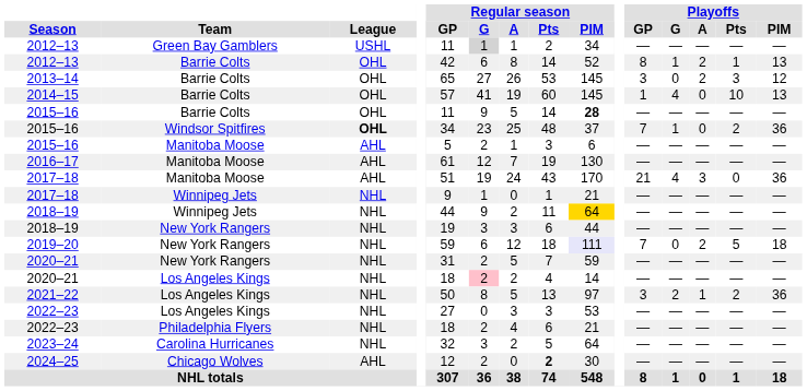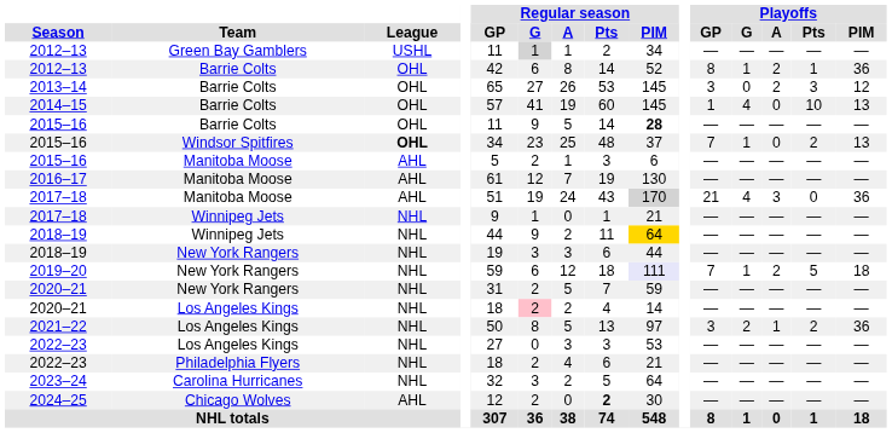 <table border="0" cellpadding="1" cellspacing="0" style="text-align:center; width:60em;">
 <tr bgcolor="#e0e0e0">
 <th colspan="3" bgcolor="#ffffff"> </th>
 <th rowspan="99" bgcolor="#ffffff"> </th>
 <th colspan="5"><a href='#'>Regular season</a></th>
 <th rowspan="99" bgcolor="#ffffff"> </th>
 <th colspan="5"><a href='#'>Playoffs</a></th>
 </tr>
 <tr bgcolor="#e0e0e0">
 <th><a href='#'>Season</a></th>
 <th>Team</th>
 <th>League</th>
 <th>GP</th>
 <th><a href='#'>G</a></th>
 <th><a href='#'>A</a></th>
 <th><a href='#'>Pts</a></th>
 <th><a href='#'>PIM</a></th>
 <th>GP</th>
 <th>G</th>
 <th>A</th>
 <th>Pts</th>
 <th>PIM</th>
 </tr>
 <tr>
 <td><a href='#'>2012–13</a></td>
 <td><a href='#'>Green Bay Gamblers</a></td>
 <td><a href='#'>USHL</a></td>
 <td>11</td>
 <td style="background: lightgrey;">1</td>
 <td>1</td>
 <td>2</td>
 <td>34</td>
 <td>—</td>
 <td>—</td>
 <td>—</td>
 <td>—</td>
 <td>—</td>
 </tr>
 <tr bgcolor="#f0f0f0">
 <td><a href='#'>2012–13</a></td>
 <td><a href='#'>Barrie Colts</a></td>
 <td><a href='#'>OHL</a></td>
 <td>42</td>
 <td>6</td>
 <td>8</td>
 <td>14</td>
 <td>52</td>
 <td>8</td>
 <td>1</td>
 <td>2</td>
 <td>1</td>
-<td>13</td>
+<td>36</td>
 </tr>
 <tr>
 <td><a href='#'>2013–14</a></td>
 <td>Barrie Colts</td>
 <td>OHL</td>
 <td>65</td>
 <td>27</td>
 <td>26</td>
 <td>53</td>
 <td>145</td>
 <td>3</td>
 <td>0</td>
 <td>2</td>
 <td>3</td>
 <td>12</td>
 </tr>
 <tr bgcolor="#f0f0f0">
 <td><a href='#'>2014–15</a></td>
 <td>Barrie Colts</td>
 <td>OHL</td>
 <td>57</td>
 <td>41</td>
 <td>19</td>
 <td>60</td>
 <td>145</td>
 <td>1</td>
 <td>4</td>
 <td>0</td>
 <td>10</td>
 <td>13</td>
 </tr>
 <tr>
 <td><a href='#'>2015–16</a></td>
 <td>Barrie Colts</td>
 <td>OHL</td>
 <td>11</td>
 <td>9</td>
 <td>5</td>
 <td>14</td>
 <td><strong>28</strong></td>
 <td>—</td>
 <td>—</td>
 <td>—</td>
 <td>—</td>
 <td>—</td>
 </tr>
 <tr bgcolor="#f0f0f0">
 <td>2015–16</td>
 <td><a href='#'>Windsor Spitfires</a></td>
 <td><strong>OHL</strong></td>
 <td>34</td>
 <td>23</td>
 <td>25</td>
 <td>48</td>
 <td>37</td>
 <td>7</td>
 <td>1</td>
 <td>0</td>
 <td>2</td>
-<td>36</td>
+<td>13</td>
 </tr>
 <tr>
 <td><a href='#'>2015–16</a></td>
 <td><a href='#'>Manitoba Moose</a></td>
 <td><a href='#'>AHL</a></td>
 <td>5</td>
 <td>2</td>
 <td>1</td>
 <td>3</td>
 <td>6</td>
 <td>—</td>
 <td>—</td>
 <td>—</td>
 <td>—</td>
 <td>—</td>
 </tr>
 <tr bgcolor="#f0f0f0">
 <td><a href='#'>2016–17</a></td>
 <td>Manitoba Moose</td>
 <td>AHL</td>
 <td>61</td>
 <td>12</td>
 <td>7</td>
 <td>19</td>
 <td>130</td>
 <td>—</td>
 <td>—</td>
 <td>—</td>
 <td>—</td>
 <td>—</td>
 </tr>
 <tr>
 <td><a href='#'>2017–18</a></td>
 <td>Manitoba Moose</td>
 <td>AHL</td>
 <td>51</td>
 <td>19</td>
 <td>24</td>
 <td>43</td>
-<td>170</td>
+<td style="background: lightgrey;">170</td>
 <td>21</td>
 <td>4</td>
 <td>3</td>
 <td>0</td>
 <td>36</td>
 </tr>
 <tr bgcolor="#f0f0f0">
 <td><a href='#'>2017–18</a></td>
 <td><a href='#'>Winnipeg Jets</a></td>
 <td><a href='#'>NHL</a></td>
 <td>9</td>
 <td>1</td>
 <td>0</td>
 <td>1</td>
 <td>21</td>
 <td>—</td>
 <td>—</td>
 <td>—</td>
 <td>—</td>
 <td>—</td>
 </tr>
 <tr>
 <td><a href='#'>2018–19</a></td>
 <td>Winnipeg Jets</td>
 <td>NHL</td>
 <td>44</td>
 <td>9</td>
 <td>2</td>
 <td>11</td>
 <td style="background: gold;">64</td>
 <td>—</td>
 <td>—</td>
 <td>—</td>
 <td>—</td>
 <td>—</td>
 </tr>
 <tr bgcolor="#f0f0f0">
 <td>2018–19</td>
 <td><a href='#'>New York Rangers</a></td>
 <td>NHL</td>
 <td>19</td>
 <td>3</td>
 <td>3</td>
 <td>6</td>
 <td>44</td>
 <td>—</td>
 <td>—</td>
 <td>—</td>
 <td>—</td>
 <td>—</td>
 </tr>
 <tr>
 <td><a href='#'>2019–20</a></td>
 <td>New York Rangers</td>
 <td>NHL</td>
 <td>59</td>
 <td>6</td>
 <td>12</td>
 <td>18</td>
 <td style="background: lavender;">111</td>
 <td>7</td>
-<td>0</td>
+<td>1</td>
 <td>2</td>
 <td>5</td>
 <td>18</td>
 </tr>
 <tr bgcolor="#f0f0f0">
 <td><a href='#'>2020–21</a></td>
 <td>New York Rangers</td>
 <td>NHL</td>
 <td>31</td>
 <td>2</td>
 <td>5</td>
 <td>7</td>
 <td>59</td>
 <td>—</td>
 <td>—</td>
 <td>—</td>
 <td>—</td>
 <td>—</td>
 </tr>
 <tr>
 <td>2020–21</td>
 <td><a href='#'>Los Angeles Kings</a></td>
 <td>NHL</td>
 <td>18</td>
 <td style="background: pink;">2</td>
 <td>2</td>
 <td>4</td>
 <td>14</td>
 <td>—</td>
 <td>—</td>
 <td>—</td>
 <td>—</td>
 <td>—</td>
 </tr>
 <tr bgcolor="#f0f0f0">
 <td><a href='#'>2021–22</a></td>
 <td>Los Angeles Kings</td>
 <td>NHL</td>
 <td>50</td>
 <td>8</td>
 <td>5</td>
 <td>13</td>
 <td>97</td>
 <td>3</td>
 <td>2</td>
 <td>1</td>
 <td>2</td>
 <td>36</td>
 </tr>
 <tr>
 <td><a href='#'>2022–23</a></td>
 <td>Los Angeles Kings</td>
 <td>NHL</td>
 <td>27</td>
 <td>0</td>
 <td>3</td>
 <td>3</td>
 <td>53</td>
 <td>—</td>
 <td>—</td>
 <td>—</td>
 <td>—</td>
 <td>—</td>
 </tr>
 <tr bgcolor="#f0f0f0">
 <td>2022–23</td>
 <td><a href='#'>Philadelphia Flyers</a></td>
 <td>NHL</td>
 <td>18</td>
 <td>2</td>
 <td>4</td>
 <td>6</td>
 <td>21</td>
 <td>—</td>
 <td>—</td>
 <td>—</td>
 <td>—</td>
 <td>—</td>
 </tr>
 <tr>
 <td><a href='#'>2023–24</a></td>
 <td><a href='#'>Carolina Hurricanes</a></td>
 <td>NHL</td>
 <td>32</td>
 <td>3</td>
 <td>2</td>
 <td>5</td>
 <td>64</td>
 <td>—</td>
 <td>—</td>
 <td>—</td>
 <td>—</td>
 <td>—</td>
 </tr>
 <tr bgcolor="#f0f0f0">
 <td><a href='#'>2024–25</a></td>
 <td><a href='#'>Chicago Wolves</a></td>
 <td>AHL</td>
 <td>12</td>
 <td>2</td>
 <td>0</td>
 <td><strong>2</strong></td>
 <td>30</td>
 <td>—</td>
 <td>—</td>
 <td>—</td>
 <td>—</td>
 <td>—</td>
 </tr>
 <tr bgcolor="#e0e0e0">
 <th colspan="3">NHL totals</th>
 <th>307</th>
 <th>36</th>
 <th>38</th>
 <th>74</th>
 <th>548</th>
 <th>8</th>
 <th>1</th>
 <th>0</th>
 <th>1</th>
 <th>18</th>
 </tr>
 </table>
